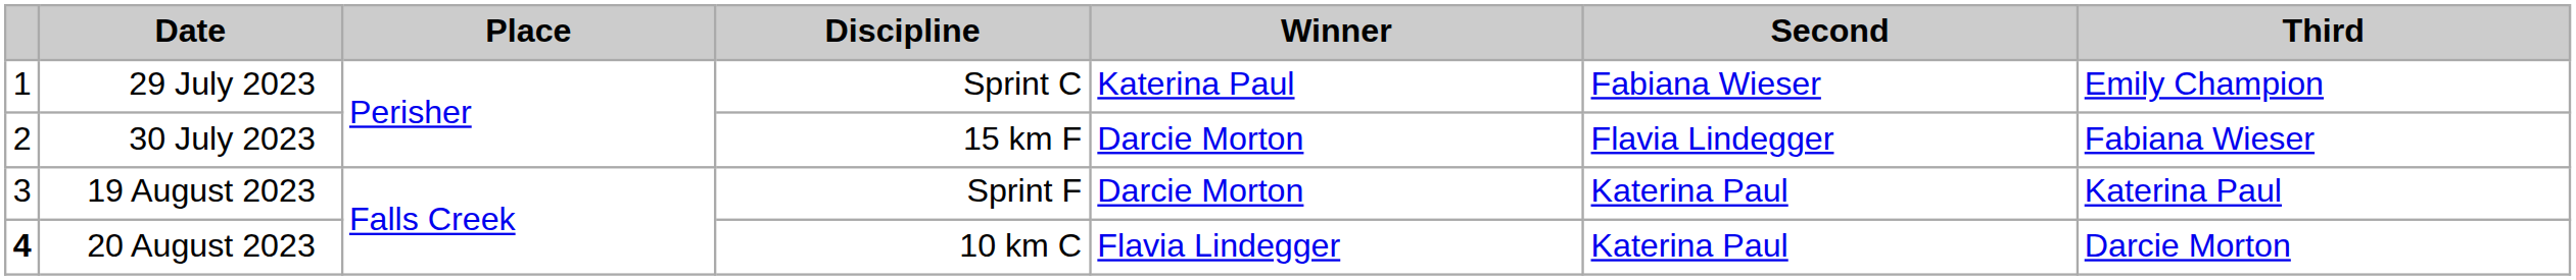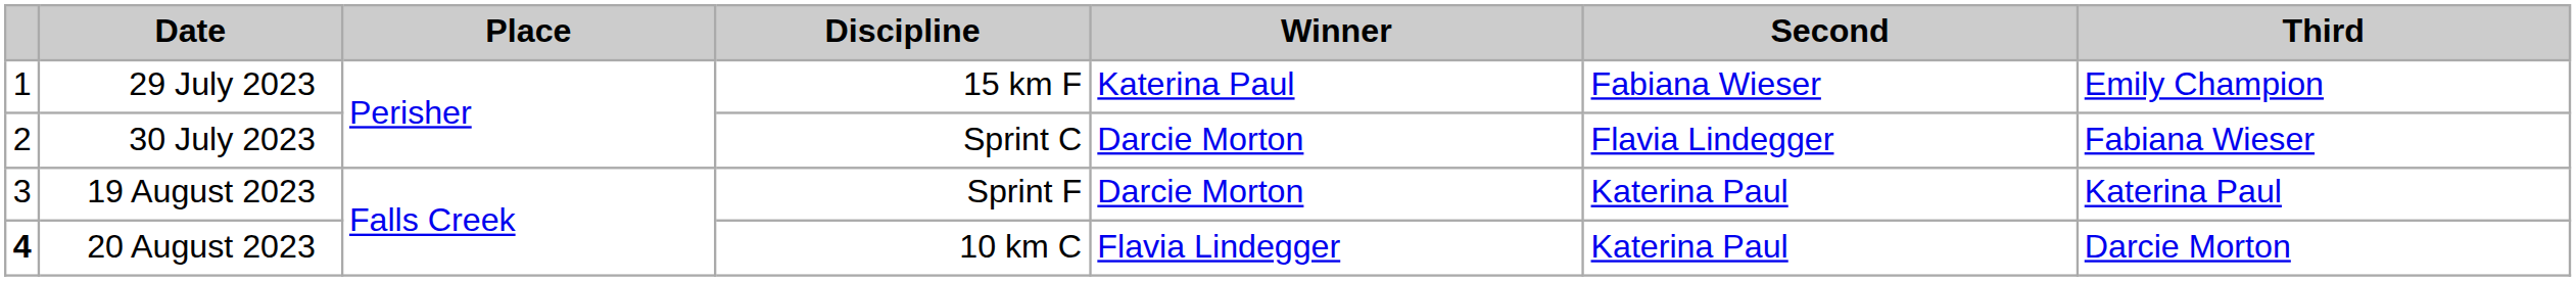 <table class="wikitable plainrowheaders" style="background:#fff; font-size:86%; line-height:16px; border:grey solid 1px; border-collapse:collapse;">
 <tr style="background:#ccc; text-align:center;">
 <th scope="col" style="background:#ccc; width=30 px;"></th>
 <th scope="col" style="background:#ccc; width:120px;">Date</th>
 <th scope="col" style="background:#ccc; width:150px;">Place</th>
 <th scope="col" style="background:#ccc; width:150px;">Discipline</th>
 <th scope="col" style="background:#ccc; width:200px;">Winner</th>
 <th scope="col" style="background:#ccc; width:200px;">Second</th>
 <th scope="col" style="background:#ccc; width:200px;">Third</th>
 </tr>
 <tr>
 <td align=center>1</td>
 <td align=right>29 July 2023  </td>
 <td rowspan=2> <a href='#'>Perisher</a></td>
-<td align=right>Sprint C</td>
+<td align=right>15 km F</td>
 <td> <a href='#'>Katerina Paul</a></td>
 <td> <a href='#'>Fabiana Wieser</a></td>
 <td> <a href='#'>Emily Champion</a></td>
 </tr>
 <tr>
 <td align=center>2</td>
 <td align=right>30 July 2023  </td>
-<td align=right>15 km F</td>
+<td align=right>Sprint C</td>
 <td> <a href='#'>Darcie Morton</a></td>
 <td> <a href='#'>Flavia Lindegger</a></td>
 <td> <a href='#'>Fabiana Wieser</a></td>
 </tr>
 <tr>
 <td align=center>3</td>
 <td align=right>19 August 2023  </td>
 <td rowspan=2> <a href='#'>Falls Creek</a></td>
 <td align=right>Sprint F</td>
 <td> <a href='#'>Darcie Morton</a></td>
 <td> <a href='#'>Katerina Paul</a></td>
 <td> <a href='#'>Katerina Paul</a></td>
 </tr>
 <tr>
 <td align=center><strong>4</strong></td>
 <td align=right>20 August 2023  </td>
 <td align=right>10 km C</td>
 <td> <a href='#'>Flavia Lindegger</a></td>
 <td> <a href='#'>Katerina Paul</a></td>
 <td> <a href='#'>Darcie Morton</a></td>
 </tr>
 </table>
